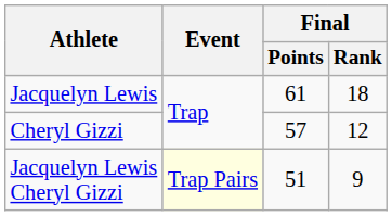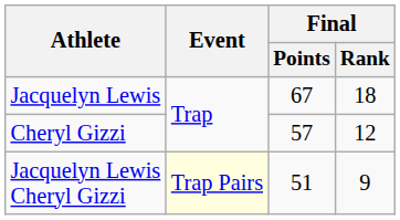 <table class="wikitable" style="font-size:90%;">
 <tr>
 <th rowspan=2>Athlete</th>
 <th rowspan=2>Event</th>
 <th colspan=2>Final</th>
 </tr>
 <tr style="font-size:95%">
 <th>Points</th>
 <th>Rank</th>
 </tr>
 <tr align=center>
 <td align=left><a href='#'>Jacquelyn Lewis</a></td>
 <td align=left rowspan=2><a href='#'>Trap</a></td>
-<td>61</td>
+<td>67</td>
 <td>18</td>
 </tr>
 <tr align=center>
 <td align=left><a href='#'>Cheryl Gizzi</a></td>
 <td>57</td>
 <td>12</td>
 </tr>
 <tr align=center>
 <td align=left><a href='#'>Jacquelyn Lewis</a><br><a href='#'>Cheryl Gizzi</a></td>
 <td align=left rowspan=1 style="background: lightyellow;"><a href='#'>Trap Pairs</a></td>
 <td>51</td>
 <td>9</td>
 </tr>
 </table>
